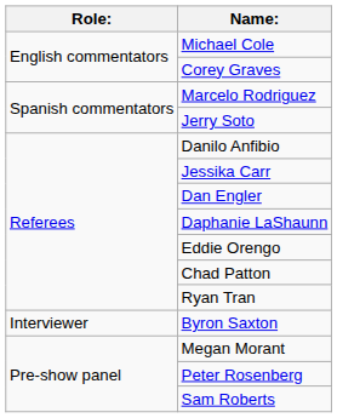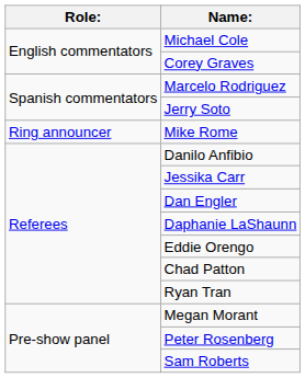 <table class=wikitable style="font-size:90%; margin: 0.5em 0 0.5em 1em; float: right; clear: right;">
 <tr>
 <th>Role:</th>
 <th>Name:</th>
 </tr>
 <tr>
 <td rowspan=2>English commentators</td>
 <td><a href='#'>Michael Cole</a></td>
 </tr>
 <tr>
 <td><a href='#'>Corey Graves</a></td>
 </tr>
 <tr>
 <td rowspan=2>Spanish commentators</td>
 <td><a href='#'>Marcelo Rodriguez</a></td>
 </tr>
 <tr>
 <td><a href='#'>Jerry Soto</a></td>
+</tr>
+<tr>
+<td rowspan=1><a href='#'>Ring announcer</a></td>
+<td><a href='#'>Mike Rome</a></td>
 </tr>
 <tr>
 <td rowspan=7><a href='#'>Referees</a></td>
 <td>Danilo Anfibio</td>
 </tr>
 <tr>
 <td><a href='#'>Jessika Carr</a></td>
 </tr>
 <tr>
 <td><a href='#'>Dan Engler</a></td>
 </tr>
 <tr>
 <td><a href='#'>Daphanie LaShaunn</a></td>
 </tr>
 <tr>
 <td>Eddie Orengo</td>
 </tr>
 <tr>
 <td>Chad Patton</td>
 </tr>
 <tr>
 <td>Ryan Tran</td>
 </tr>
 <tr>
-<td>Interviewer</td>
-<td><a href='#'>Byron Saxton</a></td>
-</tr>
-<tr>
 <td rowspan="3">Pre-show panel</td>
 <td>Megan Morant</td>
 </tr>
 <tr>
 <td><a href='#'>Peter Rosenberg</a></td>
 </tr>
 <tr>
 <td><a href='#'>Sam Roberts</a></td>
 </tr>
 </table>
